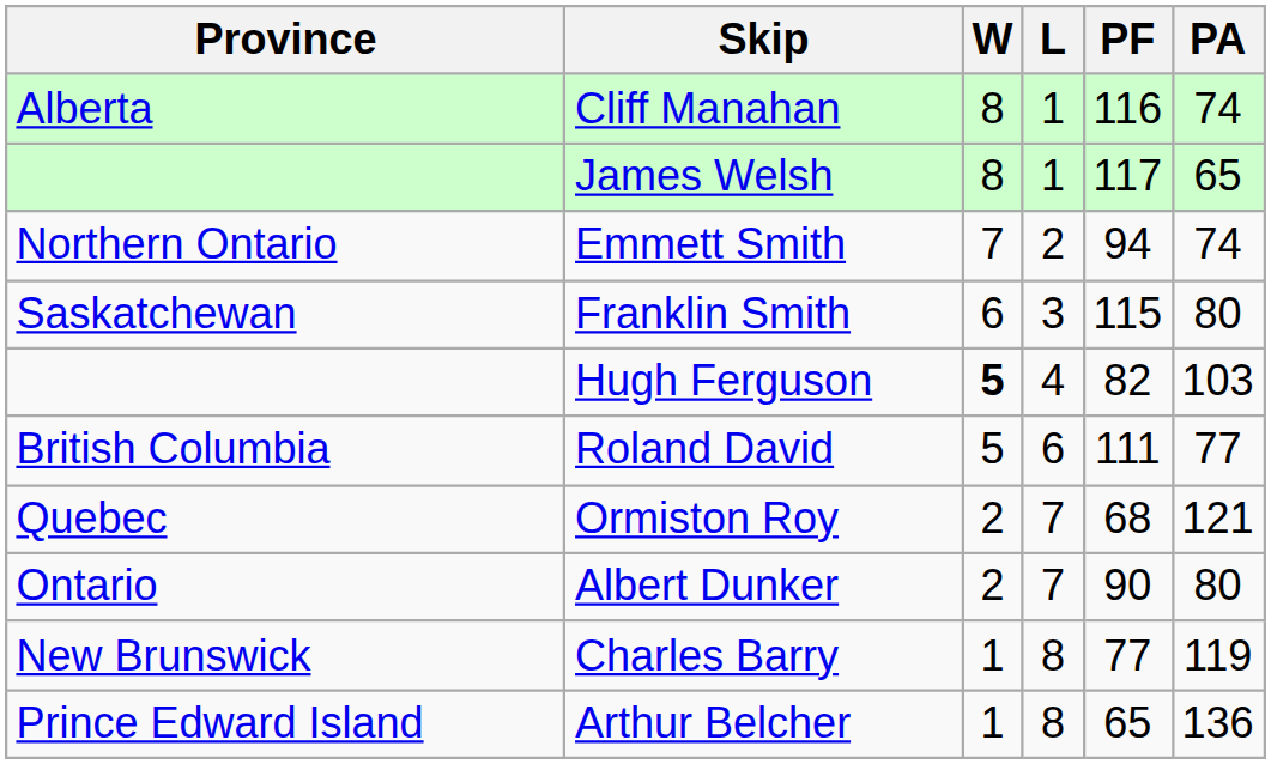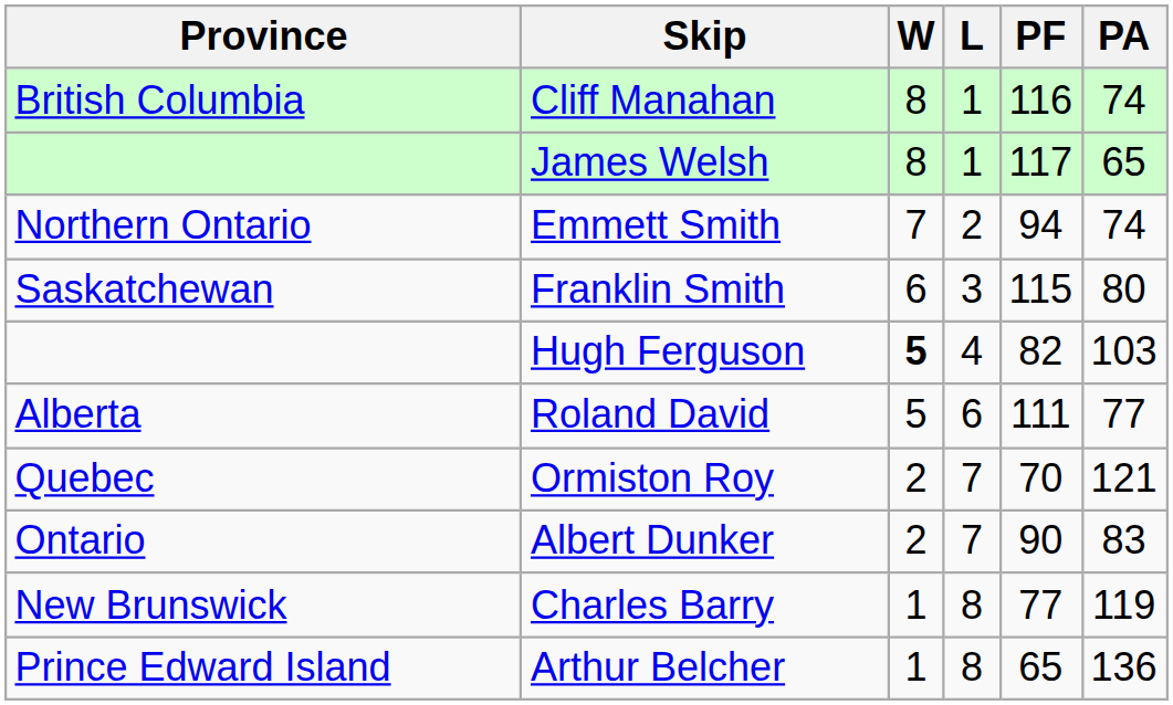 <table class=wikitable style="text-align:center;">
 <tr>
 <th bgcolor="#efefef" width="200">Province</th>
 <th bgcolor="#efefef" width="140">Skip</th>
 <th bgcolor="#efefef" width="15">W</th>
 <th bgcolor="#efefef" width="15">L</th>
 <th bgcolor="#efefef" width="15">PF</th>
 <th bgcolor="#efefef" width="15">PA</th>
 </tr>
 <tr bgcolor=#ccffcc>
-<td style="text-align:left;"><a href='#'>Alberta</a></td>
+<td style="text-align:left;"><a href='#'>British Columbia</a></td>
 <td style="text-align:left;"><a href='#'>Cliff Manahan</a></td>
 <td>8</td>
 <td>1</td>
 <td>116</td>
 <td>74</td>
 </tr>
 <tr bgcolor=#ccffcc>
 <td style="text-align:left;"></td>
 <td style="text-align:left;"><a href='#'>James Welsh</a></td>
 <td>8</td>
 <td>1</td>
 <td>117</td>
 <td>65</td>
 </tr>
 <tr>
 <td style="text-align:left;"><a href='#'>Northern Ontario</a></td>
 <td style="text-align:left;"><a href='#'>Emmett Smith</a></td>
 <td>7</td>
 <td>2</td>
 <td>94</td>
 <td>74</td>
 </tr>
 <tr>
 <td style="text-align:left;"><a href='#'>Saskatchewan</a></td>
 <td style="text-align:left;"><a href='#'>Franklin Smith</a></td>
 <td>6</td>
 <td>3</td>
 <td>115</td>
 <td>80</td>
 </tr>
 <tr>
 <td style="text-align:left;"></td>
 <td style="text-align:left;"><a href='#'>Hugh Ferguson</a></td>
 <td><strong>5</strong></td>
 <td>4</td>
 <td>82</td>
 <td>103</td>
 </tr>
 <tr>
-<td style="text-align:left;"><a href='#'>British Columbia</a></td>
+<td style="text-align:left;"><a href='#'>Alberta</a></td>
 <td style="text-align:left;"><a href='#'>Roland David</a></td>
 <td>5</td>
 <td>6</td>
 <td>111</td>
 <td>77</td>
 </tr>
 <tr>
 <td style="text-align:left;"><a href='#'>Quebec</a></td>
 <td style="text-align:left;"><a href='#'>Ormiston Roy</a></td>
 <td>2</td>
 <td>7</td>
-<td>68</td>
+<td>70</td>
 <td>121</td>
 </tr>
 <tr>
 <td style="text-align:left;"><a href='#'>Ontario</a></td>
 <td style="text-align:left;"><a href='#'>Albert Dunker</a></td>
 <td>2</td>
 <td>7</td>
 <td>90</td>
-<td>80</td>
+<td>83</td>
 </tr>
 <tr>
 <td style="text-align:left;"><a href='#'>New Brunswick</a></td>
 <td style="text-align:left;"><a href='#'>Charles Barry</a></td>
 <td>1</td>
 <td>8</td>
 <td>77</td>
 <td>119</td>
 </tr>
 <tr>
 <td style="text-align:left;"><a href='#'>Prince Edward Island</a></td>
 <td style="text-align:left;"><a href='#'>Arthur Belcher</a></td>
 <td>1</td>
 <td>8</td>
 <td>65</td>
 <td>136</td>
 </tr>
 </table>
